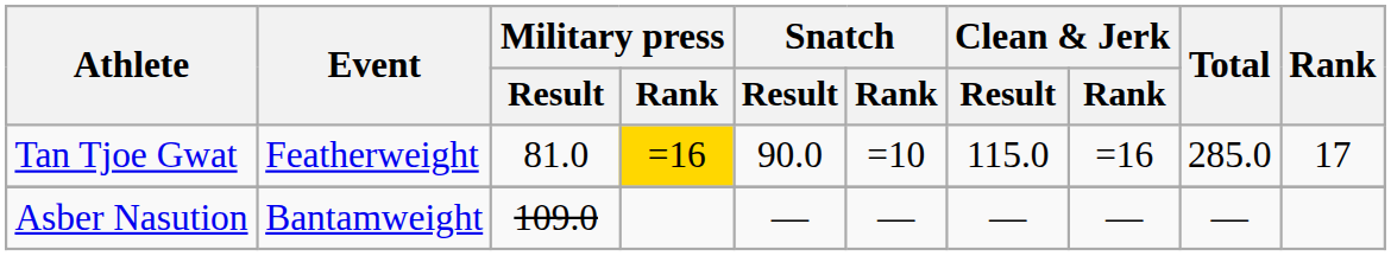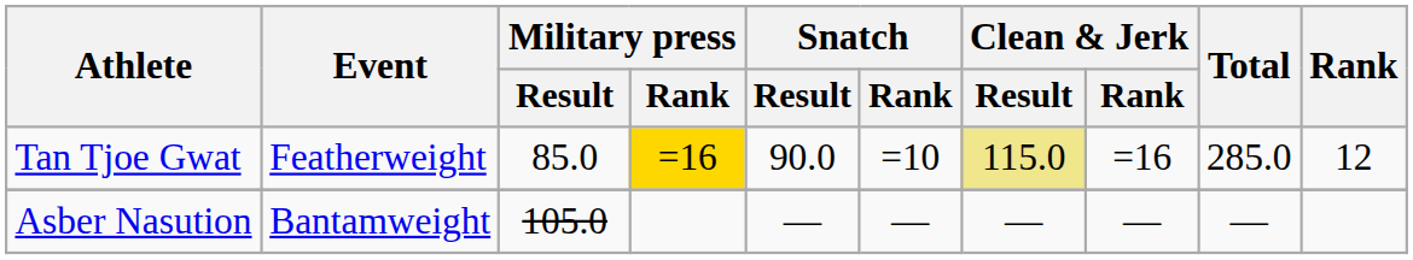 <table class="wikitable" style="font-size:90%">
 <tr>
 <th rowspan="2">Athlete</th>
 <th rowspan="2">Event</th>
 <th colspan="2">Military press</th>
 <th colspan="2">Snatch</th>
 <th colspan="2">Clean & Jerk</th>
 <th rowspan="2">Total</th>
 <th rowspan="2">Rank</th>
 </tr>
 <tr style="font-size:95%">
 <th>Result</th>
 <th>Rank</th>
 <th>Result</th>
 <th>Rank</th>
 <th>Result</th>
 <th>Rank</th>
 </tr>
 <tr align=center>
 <td align=left><a href='#'>Tan Tjoe Gwat</a></td>
 <td align=left><a href='#'>Featherweight</a></td>
-<td>81.0</td>
+<td>85.0</td>
 <td style="background: gold;">=16</td>
 <td>90.0</td>
 <td>=10</td>
-<td>115.0</td>
+<td style="background: khaki;">115.0</td>
 <td>=16</td>
 <td>285.0</td>
-<td>17</td>
+<td>12</td>
 </tr>
 <tr>
 </tr>
 <tr align=center>
 <td align=left><a href='#'>Asber Nasution</a></td>
 <td align=left><a href='#'>Bantamweight</a></td>
-<td><s>109.0</s></td>
+<td><s>105.0</s></td>
 <td></td>
 <td>—</td>
 <td>—</td>
 <td>—</td>
 <td>—</td>
 <td>—</td>
 <td></td>
 </tr>
 </table>
